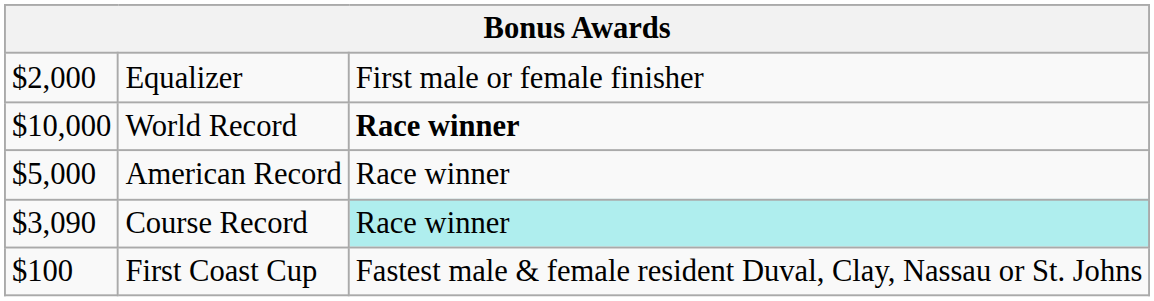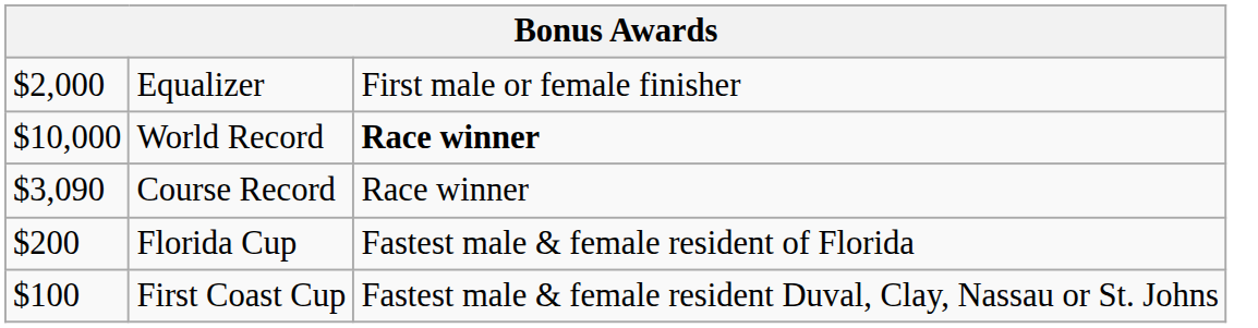 <table class="wikitable">
 <tr>
 <th colspan=3 scope="col">Bonus Awards</th>
 </tr>
 <tr>
 <td>$2,000</td>
 <td>Equalizer</td>
 <td>First male or female finisher</td>
 </tr>
 <tr>
 <td>$10,000</td>
 <td>World Record</td>
 <td><strong>Race winner</strong></td>
 </tr>
 <tr>
-<td>$5,000</td>
-<td>American Record</td>
+<td>$3,090</td>
+<td>Course Record</td>
 <td>Race winner</td>
 </tr>
 <tr>
-<td>$3,090</td>
-<td>Course Record</td>
-<td style="background: paleturquoise;">Race winner</td>
+<td>$200</td>
+<td>Florida Cup</td>
+<td>Fastest male & female resident of Florida</td>
 </tr>
 <tr>
 <td>$100</td>
 <td>First Coast Cup</td>
 <td>Fastest male & female resident Duval, Clay, Nassau or St. Johns</td>
 </tr>
 </table>
